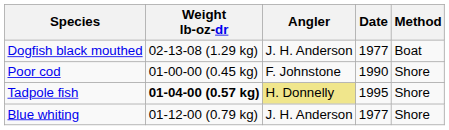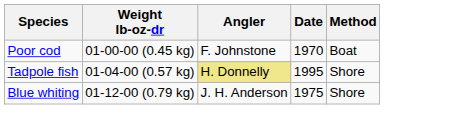 <table class="wikitable">
 <tr>
 <th>Species</th>
 <th>Weight<br>lb-oz-<a href='#'>dr</a></th>
 <th>Angler</th>
 <th>Date</th>
 <th>Method</th>
 </tr>
 <tr>
-<td><a href='#'>Dogfish black mouthed</a></td>
-<td>02-13-08 (1.29 kg)</td>
-<td>J. H. Anderson</td>
-<td>1977</td>
+<td><a href='#'>Poor cod</a></td>
+<td>01-00-00 (0.45 kg)</td>
+<td>F. Johnstone</td>
+<td>1970</td>
 <td>Boat</td>
 </tr>
 <tr>
-<td><a href='#'>Poor cod</a></td>
-<td>01-00-00 (0.45 kg)</td>
-<td>F. Johnstone</td>
-<td>1990</td>
-<td>Shore</td>
-</tr>
-<tr>
 <td><a href='#'>Tadpole fish</a></td>
-<td><strong>01-04-00 (0.57 kg)</strong></td>
+<td>01-04-00 (0.57 kg)</td>
 <td style="background: khaki;">H. Donnelly</td>
 <td>1995</td>
 <td>Shore</td>
 </tr>
 <tr>
 <td><a href='#'>Blue whiting</a></td>
 <td>01-12-00 (0.79 kg)</td>
 <td>J. H. Anderson</td>
-<td>1977</td>
+<td>1975</td>
 <td>Shore</td>
 </tr>
 </table>
